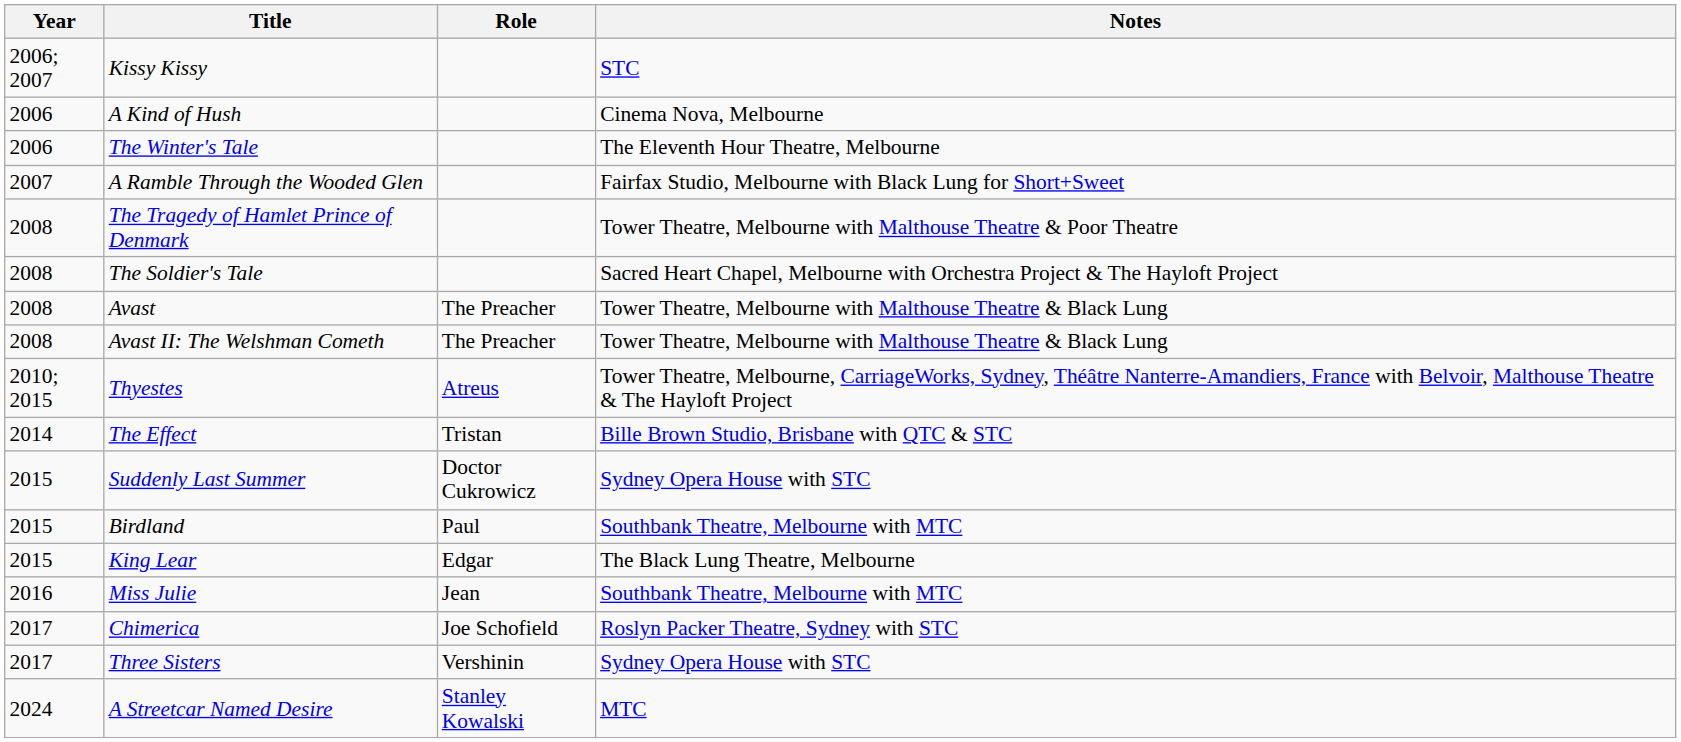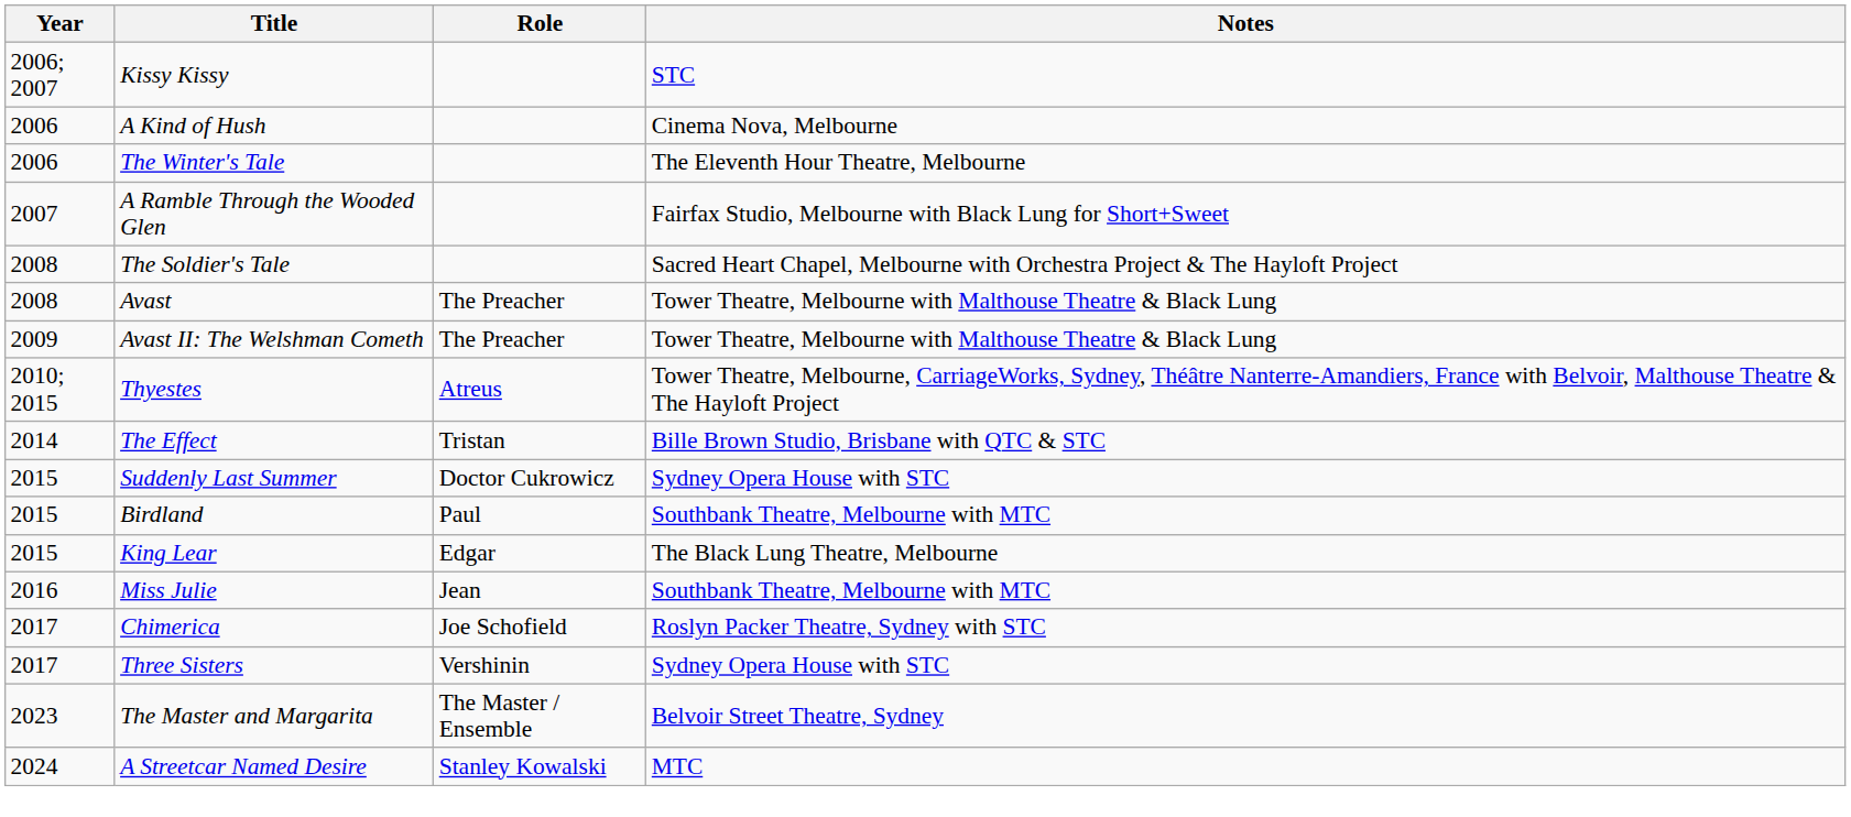 <table class=wikitable>
 <tr>
 <th>Year</th>
 <th>Title</th>
 <th>Role</th>
 <th>Notes</th>
 </tr>
 <tr>
 <td>2006; 2007</td>
 <td><em>Kissy Kissy</em></td>
 <td></td>
 <td><a href='#'>STC</a></td>
 </tr>
 <tr>
 <td>2006</td>
 <td><em>A Kind of Hush</em></td>
 <td></td>
 <td>Cinema Nova, Melbourne</td>
 </tr>
 <tr>
 <td>2006</td>
 <td><em><a href='#'>The Winter's Tale</a></em></td>
 <td></td>
 <td>The Eleventh Hour Theatre, Melbourne</td>
 </tr>
 <tr>
 <td>2007</td>
 <td><em>A Ramble Through the Wooded Glen</em></td>
 <td></td>
 <td>Fairfax Studio, Melbourne with Black Lung for <a href='#'>Short+Sweet</a></td>
 </tr>
 <tr>
 <td>2008</td>
-<td><em><a href='#'>The Tragedy of Hamlet Prince of Denmark</a></em></td>
-<td></td>
-<td>Tower Theatre, Melbourne with <a href='#'>Malthouse Theatre</a> & Poor Theatre</td>
-</tr>
-<tr>
-<td>2008</td>
 <td><em>The Soldier's Tale</em></td>
 <td></td>
 <td>Sacred Heart Chapel, Melbourne with Orchestra Project & The Hayloft Project</td>
 </tr>
 <tr>
 <td>2008</td>
 <td><em>Avast</em></td>
 <td>The Preacher</td>
 <td>Tower Theatre, Melbourne with <a href='#'>Malthouse Theatre</a> & Black Lung</td>
 </tr>
 <tr>
-<td>2008</td>
+<td>2009</td>
 <td><em>Avast II: The Welshman Cometh</em></td>
 <td>The Preacher</td>
 <td>Tower Theatre, Melbourne with <a href='#'>Malthouse Theatre</a> & Black Lung</td>
 </tr>
 <tr>
 <td>2010; 2015</td>
 <td><em><a href='#'>Thyestes</a></em></td>
 <td><a href='#'>Atreus</a></td>
 <td>Tower Theatre, Melbourne, <a href='#'>CarriageWorks, Sydney</a>, <a href='#'>Théâtre Nanterre-Amandiers, France</a> with <a href='#'>Belvoir</a>, <a href='#'>Malthouse Theatre</a> & The Hayloft Project</td>
 </tr>
 <tr>
 <td>2014</td>
 <td><em><a href='#'>The Effect</a></em></td>
 <td>Tristan</td>
 <td><a href='#'>Bille Brown Studio, Brisbane</a> with <a href='#'>QTC</a> & <a href='#'>STC</a></td>
 </tr>
 <tr>
 <td>2015</td>
 <td><em><a href='#'>Suddenly Last Summer</a></em></td>
 <td>Doctor Cukrowicz</td>
 <td><a href='#'>Sydney Opera House</a> with <a href='#'>STC</a></td>
 </tr>
 <tr>
 <td>2015</td>
 <td><em>Birdland</em></td>
 <td>Paul</td>
 <td><a href='#'>Southbank Theatre, Melbourne</a> with <a href='#'>MTC</a></td>
 </tr>
 <tr>
 <td>2015</td>
 <td><em><a href='#'>King Lear</a></em></td>
 <td>Edgar</td>
 <td>The Black Lung Theatre, Melbourne</td>
 </tr>
 <tr>
 <td>2016</td>
 <td><em><a href='#'>Miss Julie</a></em></td>
 <td>Jean</td>
 <td><a href='#'>Southbank Theatre, Melbourne</a> with <a href='#'>MTC</a></td>
 </tr>
 <tr>
 <td>2017</td>
 <td><em><a href='#'>Chimerica</a></em></td>
 <td>Joe Schofield</td>
 <td><a href='#'>Roslyn Packer Theatre, Sydney</a> with <a href='#'>STC</a></td>
 </tr>
 <tr>
 <td>2017</td>
 <td><em><a href='#'>Three Sisters</a></em></td>
 <td>Vershinin</td>
 <td><a href='#'>Sydney Opera House</a> with <a href='#'>STC</a></td>
 </tr>
 <tr>
+<td>2023</td>
+<td><em>The Master and Margarita</em></td>
+<td>The Master / Ensemble</td>
+<td><a href='#'>Belvoir Street Theatre, Sydney</a></td>
+</tr>
+<tr>
 <td>2024</td>
 <td><em><a href='#'>A Streetcar Named Desire</a></em></td>
 <td><a href='#'>Stanley Kowalski</a></td>
 <td><a href='#'>MTC</a></td>
 </tr>
 </table>
